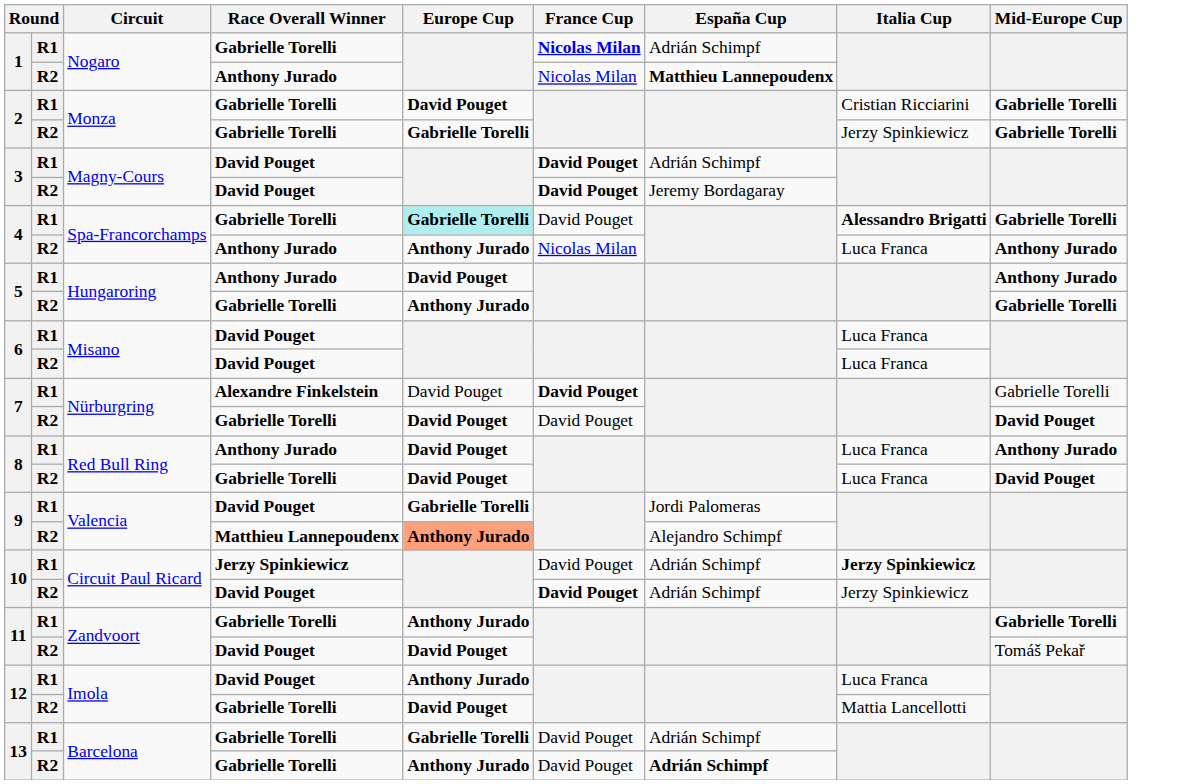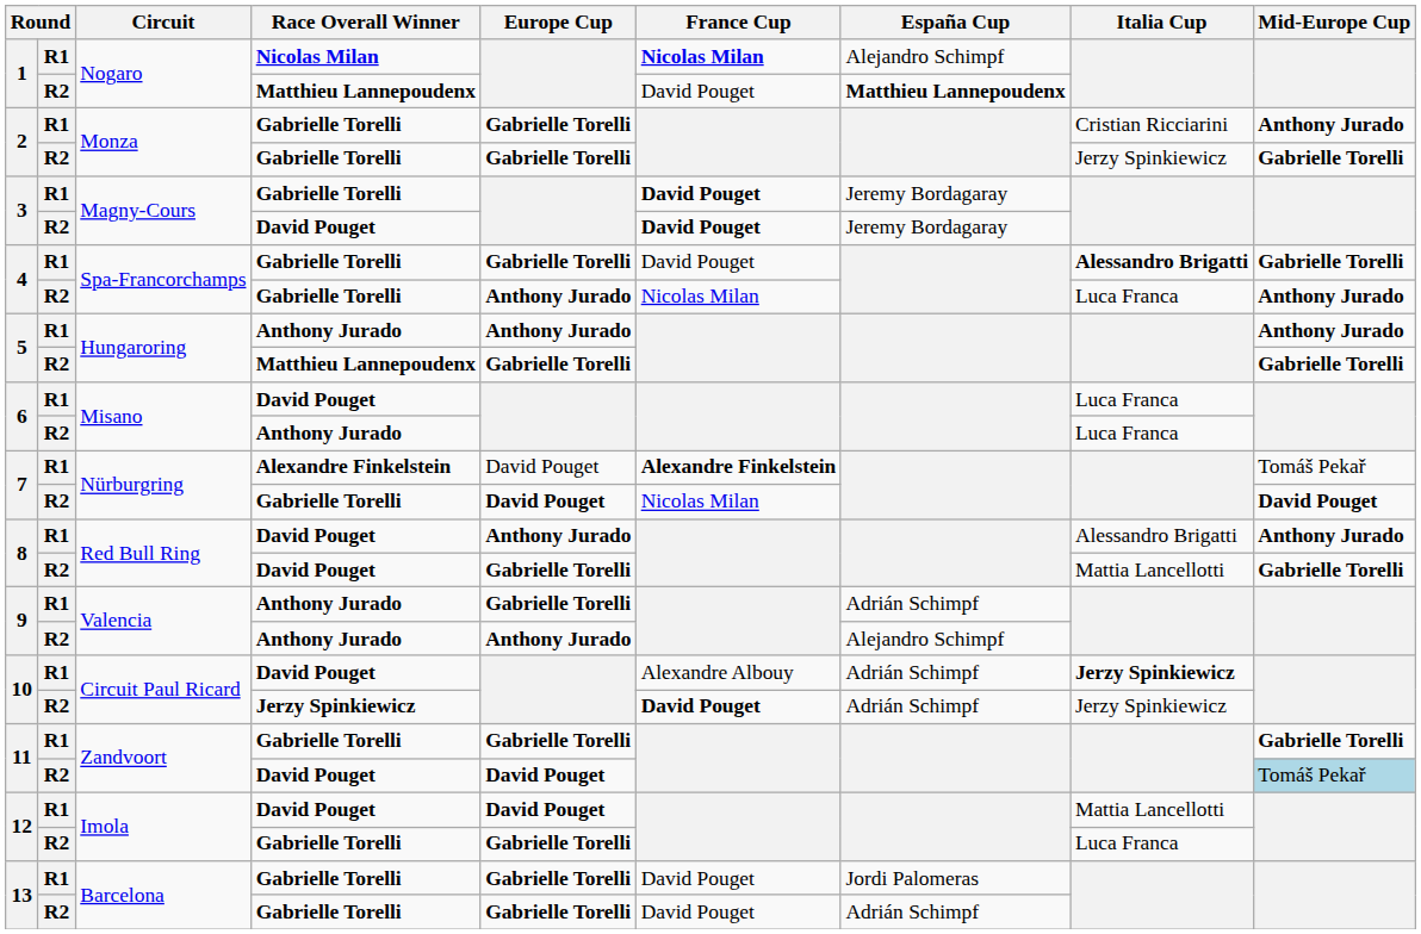 <table class="wikitable" style="font-size:85%;">
 <tr>
 <th colspan=2>Round</th>
 <th>Circuit</th>
 <th>Race Overall Winner</th>
 <th> Europe Cup</th>
 <th> France Cup</th>
 <th> España Cup</th>
 <th> Italia Cup</th>
 <th>Mid-Europe Cup</th>
 </tr>
 <tr>
 <th rowspan="2">1</th>
 <th>R1</th>
 <td rowspan="2"> <a href='#'>Nogaro</a></td>
-<td><strong> Gabrielle Torelli</strong></td>
+<td><strong> <a href='#'>Nicolas Milan</a></strong></td>
 <th rowspan="2"></th>
 <td><strong> <a href='#'>Nicolas Milan</a></strong></td>
-<td> Adrián Schimpf</td>
+<td> Alejandro Schimpf</td>
 <th rowspan="2"></th>
 <th rowspan="2"></th>
 </tr>
 <tr>
 <th>R2</th>
-<td><strong> Anthony Jurado</strong></td>
-<td> <a href='#'>Nicolas Milan</a></td>
+<td><strong> Matthieu Lannepoudenx</strong></td>
+<td> David Pouget</td>
 <td><strong> Matthieu Lannepoudenx</strong></td>
 </tr>
 <tr>
 <th rowspan="2">2</th>
 <th>R1</th>
 <td rowspan="2"> <a href='#'>Monza</a></td>
 <td><strong> Gabrielle Torelli</strong></td>
-<td><strong> David Pouget</strong></td>
+<td><strong> Gabrielle Torelli</strong></td>
 <th rowspan="2"></th>
 <th rowspan="2"></th>
 <td> Cristian Ricciarini</td>
-<td><strong> Gabrielle Torelli</strong></td>
+<td><strong> Anthony Jurado</strong></td>
 </tr>
 <tr>
 <th>R2</th>
 <td><strong> Gabrielle Torelli</strong></td>
 <td><strong> Gabrielle Torelli</strong></td>
 <td> Jerzy Spinkiewicz</td>
 <td><strong> Gabrielle Torelli</strong></td>
 </tr>
 <tr>
 <th rowspan="2">3</th>
 <th>R1</th>
 <td rowspan="2"> <a href='#'>Magny-Cours</a></td>
-<td><strong> David Pouget</strong></td>
+<td><strong> Gabrielle Torelli</strong></td>
 <th rowspan="2"></th>
 <td><strong> David Pouget</strong></td>
-<td> Adrián Schimpf</td>
+<td> Jeremy Bordagaray</td>
 <th rowspan="2"></th>
 <th rowspan="2"></th>
 </tr>
 <tr>
 <th>R2</th>
 <td><strong> David Pouget</strong></td>
 <td><strong> David Pouget</strong></td>
 <td> Jeremy Bordagaray</td>
 </tr>
 <tr>
 <th rowspan="2">4</th>
 <th>R1</th>
 <td rowspan="2"> <a href='#'>Spa-Francorchamps</a></td>
 <td><strong> Gabrielle Torelli</strong></td>
-<td style="background: paleturquoise;"><strong> Gabrielle Torelli</strong></td>
+<td><strong> Gabrielle Torelli</strong></td>
 <td> David Pouget</td>
 <th rowspan="2"></th>
 <td><strong> Alessandro Brigatti</strong></td>
 <td><strong> Gabrielle Torelli</strong></td>
 </tr>
 <tr>
 <th>R2</th>
-<td><strong> Anthony Jurado</strong></td>
+<td><strong> Gabrielle Torelli</strong></td>
 <td><strong> Anthony Jurado</strong></td>
 <td> <a href='#'>Nicolas Milan</a></td>
 <td> Luca Franca</td>
 <td><strong> Anthony Jurado</strong></td>
 </tr>
 <tr>
 <th rowspan="2">5</th>
 <th>R1</th>
 <td rowspan="2"> <a href='#'>Hungaroring</a></td>
 <td><strong> Anthony Jurado</strong></td>
-<td><strong> David Pouget</strong></td>
+<td><strong> Anthony Jurado</strong></td>
 <th rowspan="2"></th>
 <th rowspan="2"></th>
 <th rowspan="2"></th>
 <td><strong> Anthony Jurado</strong></td>
 </tr>
 <tr>
 <th>R2</th>
+<td><strong> Matthieu Lannepoudenx</strong></td>
 <td><strong> Gabrielle Torelli</strong></td>
-<td><strong> Anthony Jurado</strong></td>
 <td><strong> Gabrielle Torelli</strong></td>
 </tr>
 <tr>
 <th rowspan="2">6</th>
 <th>R1</th>
 <td rowspan="2"> <a href='#'>Misano</a></td>
 <td><strong> David Pouget</strong></td>
 <th rowspan="2"></th>
 <th rowspan="2"></th>
 <th rowspan="2"></th>
 <td> Luca Franca</td>
 <th rowspan="2"></th>
 </tr>
 <tr>
 <th>R2</th>
-<td><strong> David Pouget</strong></td>
+<td><strong> Anthony Jurado</strong></td>
 <td> Luca Franca</td>
 </tr>
 <tr>
 <th rowspan="2">7</th>
 <th>R1</th>
 <td rowspan="2"> <a href='#'>Nürburgring</a></td>
 <td><strong> Alexandre Finkelstein</strong></td>
 <td> David Pouget</td>
-<td><strong> David Pouget</strong></td>
+<td><strong> Alexandre Finkelstein</strong></td>
 <th rowspan="2"></th>
 <th rowspan="2"></th>
-<td> Gabrielle Torelli</td>
+<td> Tomáš Pekař</td>
 </tr>
 <tr>
 <th>R2</th>
 <td><strong> Gabrielle Torelli</strong></td>
 <td><strong> David Pouget</strong></td>
-<td> David Pouget</td>
+<td> <a href='#'>Nicolas Milan</a></td>
 <td><strong> David Pouget</strong></td>
 </tr>
 <tr>
 <th rowspan="2">8</th>
 <th>R1</th>
 <td rowspan="2"> <a href='#'>Red Bull Ring</a></td>
+<td><strong> David Pouget</strong></td>
 <td><strong> Anthony Jurado</strong></td>
-<td><strong> David Pouget</strong></td>
 <th rowspan="2"></th>
 <th rowspan="2"></th>
-<td> Luca Franca</td>
+<td> Alessandro Brigatti</td>
 <td><strong> Anthony Jurado</strong></td>
 </tr>
 <tr>
 <th>R2</th>
+<td><strong> David Pouget</strong></td>
 <td><strong> Gabrielle Torelli</strong></td>
-<td><strong> David Pouget</strong></td>
-<td> Luca Franca</td>
-<td><strong> David Pouget</strong></td>
+<td> Mattia Lancellotti</td>
+<td><strong> Gabrielle Torelli</strong></td>
 </tr>
 <tr>
 <th rowspan="2">9</th>
 <th>R1</th>
 <td rowspan="2"> <a href='#'>Valencia</a></td>
-<td><strong> David Pouget</strong></td>
+<td><strong> Anthony Jurado</strong></td>
 <td><strong> Gabrielle Torelli</strong></td>
 <th rowspan="2"></th>
-<td> Jordi Palomeras</td>
+<td> Adrián Schimpf</td>
 <th rowspan="2"></th>
 <th rowspan="2"></th>
 </tr>
 <tr>
 <th>R2</th>
-<td><strong> Matthieu Lannepoudenx</strong></td>
-<td style="background: lightsalmon;"><strong> Anthony Jurado</strong></td>
+<td><strong> Anthony Jurado</strong></td>
+<td><strong> Anthony Jurado</strong></td>
 <td> Alejandro Schimpf</td>
 </tr>
 <tr>
 <th rowspan="2">10</th>
 <th>R1</th>
 <td rowspan="2"> <a href='#'>Circuit Paul Ricard</a></td>
-<td><strong> Jerzy Spinkiewicz</strong></td>
+<td><strong> David Pouget</strong></td>
 <th rowspan="2"></th>
-<td> David Pouget</td>
+<td> Alexandre Albouy</td>
 <td> Adrián Schimpf</td>
 <td><strong> Jerzy Spinkiewicz</strong></td>
 <th rowspan="2"></th>
 </tr>
 <tr>
 <th>R2</th>
-<td><strong> David Pouget</strong></td>
+<td><strong> Jerzy Spinkiewicz</strong></td>
 <td><strong> David Pouget</strong></td>
 <td> Adrián Schimpf</td>
 <td> Jerzy Spinkiewicz</td>
 </tr>
 <tr>
 <th rowspan="2">11</th>
 <th>R1</th>
 <td rowspan="2"> <a href='#'>Zandvoort</a></td>
 <td><strong> Gabrielle Torelli</strong></td>
-<td><strong> Anthony Jurado</strong></td>
+<td><strong> Gabrielle Torelli</strong></td>
 <th rowspan="2"></th>
 <th rowspan="2"></th>
 <th rowspan="2"></th>
 <td><strong> Gabrielle Torelli</strong></td>
 </tr>
 <tr>
 <th>R2</th>
 <td><strong> David Pouget</strong></td>
 <td><strong> David Pouget</strong></td>
-<td> Tomáš Pekař</td>
+<td style="background: lightblue;"> Tomáš Pekař</td>
 </tr>
 <tr>
 <th rowspan="2">12</th>
 <th>R1</th>
 <td rowspan="2"> <a href='#'>Imola</a></td>
 <td><strong> David Pouget</strong></td>
-<td><strong> Anthony Jurado</strong></td>
+<td><strong> David Pouget</strong></td>
 <th rowspan="2"></th>
 <th rowspan="2"></th>
-<td> Luca Franca</td>
+<td> Mattia Lancellotti</td>
 <th rowspan="2"></th>
 </tr>
 <tr>
 <th>R2</th>
 <td><strong> Gabrielle Torelli</strong></td>
-<td><strong> David Pouget</strong></td>
-<td> Mattia Lancellotti</td>
+<td><strong> Gabrielle Torelli</strong></td>
+<td> Luca Franca</td>
 </tr>
 <tr>
 <th rowspan="2">13</th>
 <th>R1</th>
 <td rowspan="2"> <a href='#'>Barcelona</a></td>
 <td><strong> Gabrielle Torelli</strong></td>
 <td><strong> Gabrielle Torelli</strong></td>
 <td> David Pouget</td>
-<td> Adrián Schimpf</td>
+<td> Jordi Palomeras</td>
 <th rowspan="2"></th>
 <th rowspan="2"></th>
 </tr>
 <tr>
 <th>R2</th>
 <td><strong> Gabrielle Torelli</strong></td>
-<td><strong> Anthony Jurado</strong></td>
+<td><strong> Gabrielle Torelli</strong></td>
 <td> David Pouget</td>
-<td><strong> Adrián Schimpf</strong></td>
+<td> Adrián Schimpf</td>
 </tr>
 <tr>
 </tr>
 </table>
